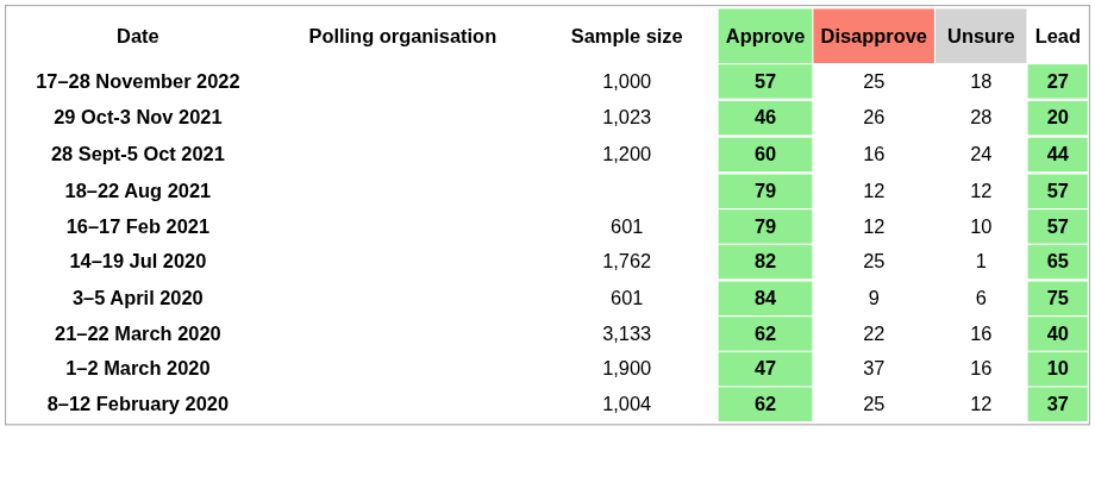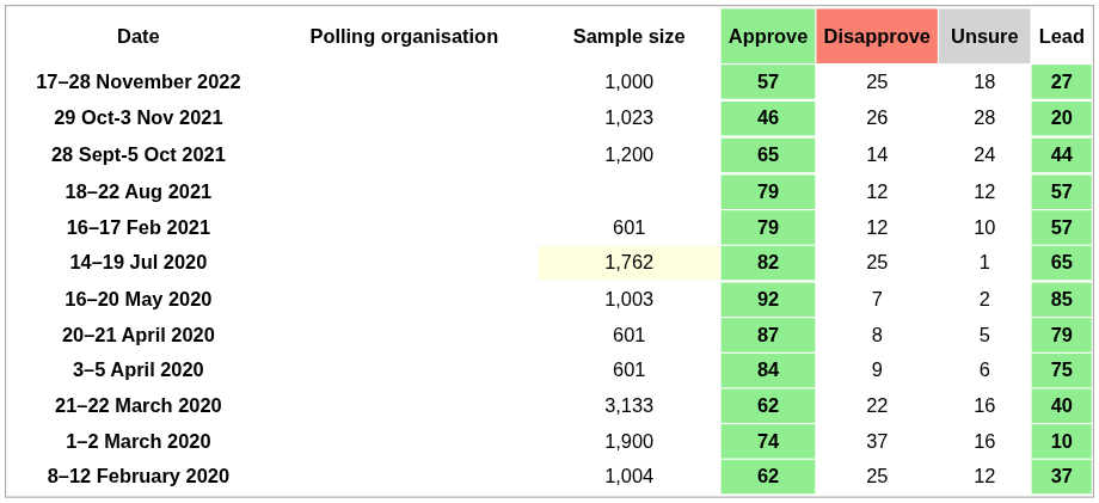 <table class="sortable" cellspacing="1" cellpadding="5" style="width:800px; text-align:center; line-height:15px; margin-right:.5em; margin-top:.4em; font-size:90%; border: 1px solid #aaa">
 <tr>
 </tr>
 <tr style="height:40px">
 <th style="width:15em;">Date</th>
 <th style="width:15em;">Polling organisation</th>
 <th style="width:10em;">Sample size</th>
 <th style="background-color:lightgreen;width:60px">Approve</th>
 <th style="background-color:salmon;width:60px">Disapprove</th>
 <th style="background-color:lightgray;width:60px">Unsure</th>
 <th style="width:2em;" data-sort-type="number">Lead</th>
 </tr>
 <tr>
 <td><strong>17–28 November 2022</strong></td>
 <td></td>
 <td>1,000</td>
 <td style="background:lightgreen"><strong>57</strong></td>
 <td>25</td>
 <td>18</td>
 <td style="background:lightgreen;"><strong>27</strong></td>
 </tr>
 <tr>
 </tr>
 <tr>
 <td><strong>29 Oct-3 Nov 2021</strong></td>
 <td></td>
 <td>1,023</td>
 <td style="background:lightgreen"><strong>46</strong></td>
 <td>26</td>
 <td>28</td>
 <td style="background:lightgreen;"><strong>20</strong></td>
 </tr>
 <tr>
 </tr>
 <tr>
 <td><strong>28 Sept-5 Oct 2021</strong></td>
 <td></td>
 <td>1,200</td>
-<td style="background:lightgreen"><strong>60</strong></td>
-<td>16</td>
+<td style="background:lightgreen"><strong>65</strong></td>
+<td>14</td>
 <td>24</td>
 <td style="background:lightgreen;"><strong>44</strong></td>
 </tr>
 <tr>
 </tr>
 <tr>
 <td data-sort-value="2021-08-22"><strong>18–22 Aug 2021</strong></td>
 <td></td>
 <td></td>
 <td style="background:lightgreen"><strong>79</strong></td>
 <td>12</td>
 <td>12</td>
 <td style="background:lightgreen"><strong>57</strong></td>
 </tr>
 <tr>
 <td data-sort-value="2021-02-17"><strong>16–17 Feb 2021</strong></td>
 <td></td>
 <td>601</td>
 <td style="background:lightgreen"><strong>79</strong></td>
 <td>12</td>
 <td>10</td>
 <td style="background:lightgreen"><strong>57</strong></td>
 </tr>
 <tr>
 <td data-sort-value="2020-07-20"><strong>14–19 Jul 2020</strong></td>
 <td></td>
-<td>1,762</td>
+<td style="background: lightyellow;">1,762</td>
 <td style="background:lightgreen"><strong>82</strong></td>
 <td>25</td>
 <td>1</td>
 <td style="background:lightgreen;"><strong>65</strong></td>
 </tr>
 <tr>
+</tr>
+<tr>
+<td data-sort-value="2020-05-26"><strong>16–20 May 2020</strong></td>
+<td></td>
+<td>1,003</td>
+<td style="background:lightgreen"><strong>92</strong></td>
+<td>7</td>
+<td>2</td>
+<td style="background:lightgreen;"><strong>85</strong></td>
+</tr>
+<tr>
+<td data-sort-value="2020-04-21"><strong>20–21 April 2020</strong></td>
+<td></td>
+<td>601</td>
+<td style="background:lightgreen"><strong>87</strong></td>
+<td>8</td>
+<td>5</td>
+<td style="background:lightgreen;"><strong>79</strong></td>
 </tr>
 <tr>
 <td data-sort-value="2020-04-05"><strong>3–5 April 2020</strong></td>
 <td></td>
 <td>601</td>
 <td style="background:lightgreen"><strong>84</strong></td>
 <td>9</td>
 <td>6</td>
 <td style="background:lightgreen;"><strong>75</strong></td>
 </tr>
 <tr>
 <td data-sort-value="2020-03-21"><strong>21–22 March 2020</strong></td>
 <td></td>
 <td>3,133</td>
 <td style="background:lightgreen"><strong>62</strong></td>
 <td>22</td>
 <td>16</td>
 <td style="background:lightgreen;"><strong>40</strong></td>
 </tr>
 <tr>
 <td data-sort-value="2020-03-01"><strong>1–2 March 2020</strong></td>
 <td></td>
 <td>1,900</td>
-<td style="background:lightgreen"><strong>47</strong></td>
+<td style="background:lightgreen"><strong>74</strong></td>
 <td>37</td>
 <td>16</td>
 <td style="background:lightgreen;"><strong>10</strong></td>
 </tr>
 <tr>
 <td data-sort-value="2020-02-17"><strong>8–12 February 2020</strong></td>
 <td></td>
 <td>1,004</td>
 <td style="background:lightgreen"><strong>62</strong></td>
 <td>25</td>
 <td>12</td>
 <td style="background:lightgreen;"><strong>37</strong></td>
 </tr>
 <tr>
 </tr>
 </table>
